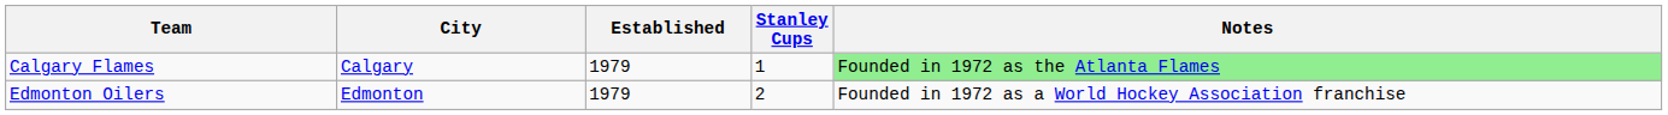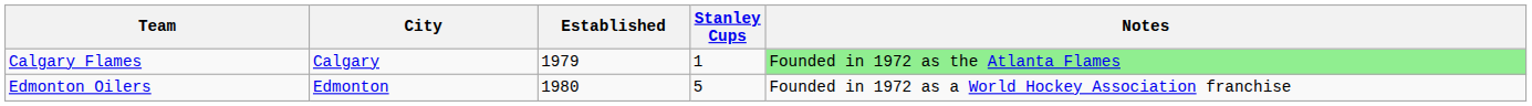 <table class="wikitable">
 <tr>
 <th bgcolor="#DDDDFF" width="20%">Team</th>
 <th bgcolor="#DDDDFF" width="15%">City</th>
 <th bgcolor="#DDDDFF" width="10%">Established</th>
 <th bgcolor="#DDDDFF" width="5%"><a href='#'>Stanley Cups</a></th>
 <th bgcolor="#DDDDFF" width="50%">Notes</th>
 </tr>
 <tr>
 <td><a href='#'>Calgary Flames</a></td>
 <td><a href='#'>Calgary</a></td>
 <td>1979</td>
 <td>1</td>
 <td style="background: lightgreen;">Founded in 1972 as the <a href='#'>Atlanta Flames</a></td>
 </tr>
 <tr>
 <td><a href='#'>Edmonton Oilers</a></td>
 <td><a href='#'>Edmonton</a></td>
-<td>1979</td>
-<td>2</td>
+<td>1980</td>
+<td>5</td>
 <td>Founded in 1972 as a <a href='#'>World Hockey Association</a> franchise</td>
 </tr>
 </table>
